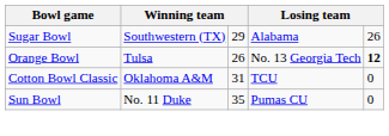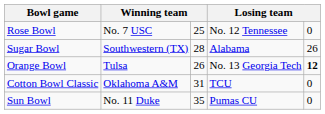 <table class="wikitable">
 <tr>
 <th>Bowl game</th>
 <th colspan="2">Winning team</th>
 <th colspan="2">Losing team</th>
 </tr>
 <tr>
+<td><a href='#'>Rose Bowl</a></td>
+<td>No. 7 <a href='#'>USC</a></td>
+<td>25</td>
+<td>No. 12 <a href='#'>Tennessee</a></td>
+<td>0</td>
+</tr>
+<tr>
 <td><a href='#'>Sugar Bowl</a></td>
 <td><a href='#'>Southwestern (TX)</a></td>
-<td>29</td>
+<td>28</td>
 <td><a href='#'>Alabama</a></td>
 <td>26</td>
 </tr>
 <tr>
 <td><a href='#'>Orange Bowl</a></td>
 <td><a href='#'>Tulsa</a></td>
 <td>26</td>
 <td>No. 13 <a href='#'>Georgia Tech</a></td>
 <td><strong>12</strong></td>
 </tr>
 <tr>
 <td><a href='#'>Cotton Bowl Classic</a></td>
 <td><a href='#'>Oklahoma A&M</a></td>
 <td>31</td>
 <td><a href='#'>TCU</a></td>
 <td>0</td>
 </tr>
 <tr>
 <td><a href='#'>Sun Bowl</a></td>
 <td>No. 11 <a href='#'>Duke</a></td>
 <td>35</td>
 <td><a href='#'>Pumas CU</a></td>
 <td>0</td>
 </tr>
 </table>
